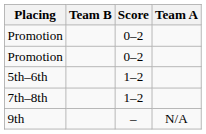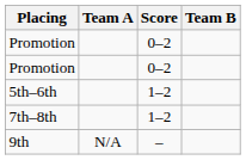 <table class=wikitable style="border:1px solid #AAAAAA;">
 <tr>
 <th>Placing</th>
+<th>Team A</th>
+<th>Score</th>
 <th>Team B</th>
-<th>Score</th>
-<th>Team A</th>
 </tr>
 <tr>
 <td>Promotion</td>
+<td></td>
+<td align="center">0–2</td>
 <td><strong></strong></td>
-<td align="center">0–2</td>
-<td></td>
 </tr>
 <tr>
 <td>Promotion</td>
+<td></td>
+<td align="center">0–2</td>
 <td><strong></strong></td>
-<td align="center">0–2</td>
-<td></td>
 </tr>
 <tr>
 <td>5th–6th</td>
 <td></td>
 <td align="center">1–2</td>
 <td></td>
 </tr>
 <tr>
 <td>7th–8th</td>
 <td></td>
 <td align="center">1–2</td>
 <td></td>
 </tr>
 <tr>
 <td>9th</td>
+<td align="center">N/A</td>
+<td align="center">–</td>
 <td></td>
-<td align="center">–</td>
-<td align="center">N/A</td>
 </tr>
 </table>
